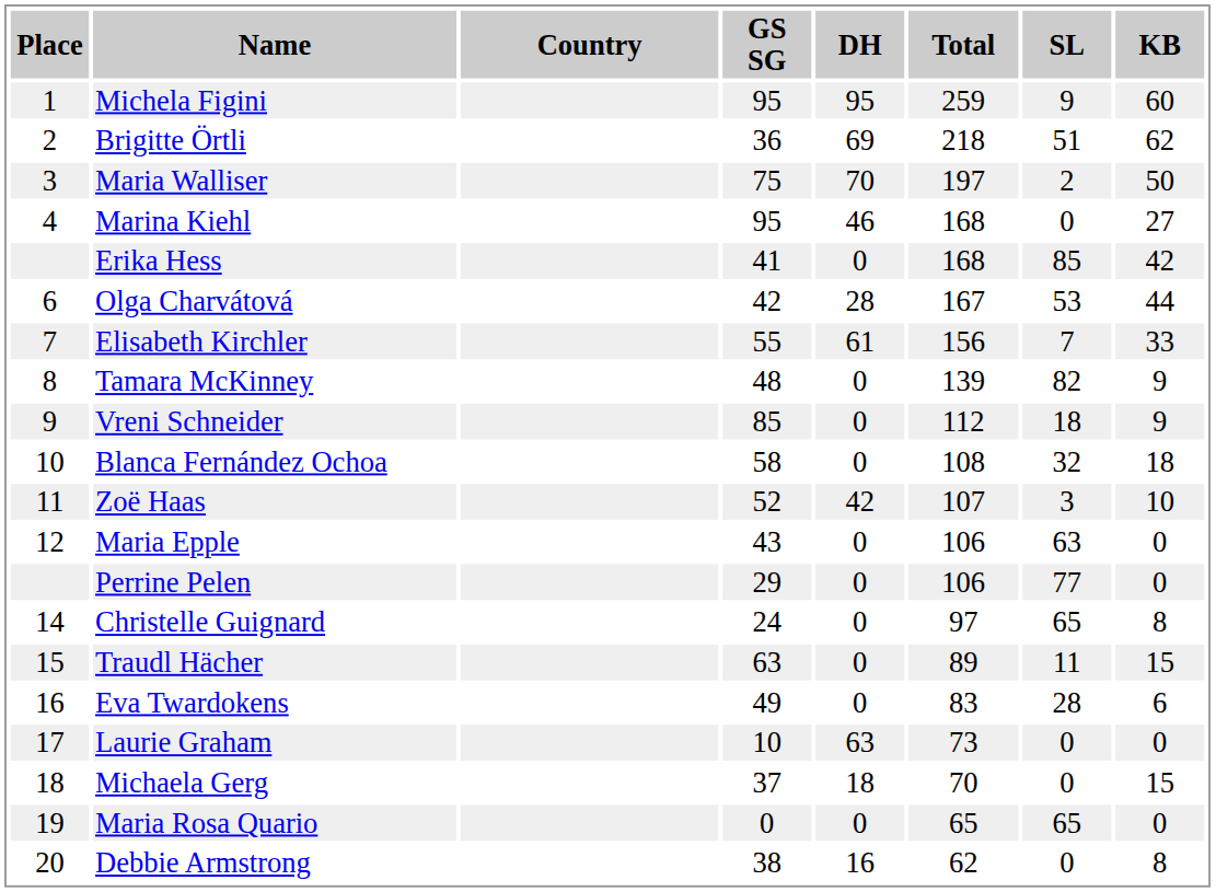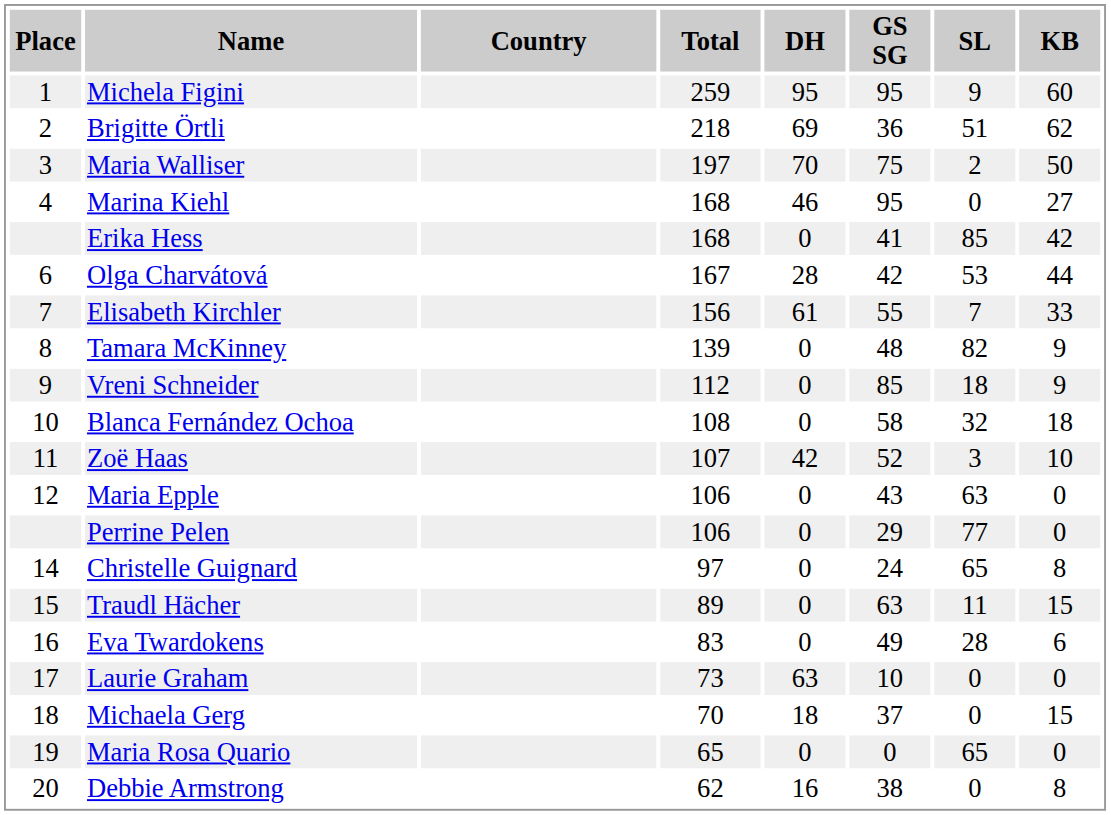 <table border="0" style="border: 1px solid #999; background-color:#FFFFFF; text-align:center; font-size:86%; line-height:15px;">
 <tr align="center" bgcolor="#CCCCCC">
 <th width=35>Place</th>
 <th width=170>Name</th>
 <th width=120>Country</th>
+<th width=50>Total</th>
+<th width=40>DH</th>
 <th width=40>GS<br>SG</th>
-<th width=40>DH</th>
-<th width=50>Total</th>
 <th width=40>SL</th>
 <th width=40>KB</th>
 </tr>
 <tr bgcolor="#EFEFEF">
 <td>1</td>
 <td align="left"><a href='#'>Michela Figini</a></td>
 <td align="left"></td>
+<td>259</td>
 <td>95</td>
 <td>95</td>
-<td>259</td>
 <td>9</td>
 <td>60</td>
 </tr>
 <tr>
 <td>2</td>
 <td align="left"><a href='#'>Brigitte Örtli</a></td>
 <td align="left"></td>
+<td>218</td>
+<td>69</td>
 <td>36</td>
-<td>69</td>
-<td>218</td>
 <td>51</td>
 <td>62</td>
 </tr>
 <tr bgcolor="#EFEFEF">
 <td>3</td>
 <td align="left"><a href='#'>Maria Walliser</a></td>
 <td align="left"></td>
+<td>197</td>
+<td>70</td>
 <td>75</td>
-<td>70</td>
-<td>197</td>
 <td>2</td>
 <td>50</td>
 </tr>
 <tr>
 <td>4</td>
 <td align="left"><a href='#'>Marina Kiehl</a></td>
 <td align="left"></td>
+<td>168</td>
+<td>46</td>
 <td>95</td>
-<td>46</td>
-<td>168</td>
 <td>0</td>
 <td>27</td>
 </tr>
 <tr bgcolor="#EFEFEF">
 <td></td>
 <td align="left"><a href='#'>Erika Hess</a></td>
 <td align="left"></td>
+<td>168</td>
+<td>0</td>
 <td>41</td>
-<td>0</td>
-<td>168</td>
 <td>85</td>
 <td>42</td>
 </tr>
 <tr>
 <td>6</td>
 <td align="left"><a href='#'>Olga Charvátová</a></td>
 <td align="left"></td>
+<td>167</td>
+<td>28</td>
 <td>42</td>
-<td>28</td>
-<td>167</td>
 <td>53</td>
 <td>44</td>
 </tr>
 <tr bgcolor="#EFEFEF">
 <td>7</td>
 <td align="left"><a href='#'>Elisabeth Kirchler</a></td>
 <td align="left"></td>
+<td>156</td>
+<td>61</td>
 <td>55</td>
-<td>61</td>
-<td>156</td>
 <td>7</td>
 <td>33</td>
 </tr>
 <tr>
 <td>8</td>
 <td align="left"><a href='#'>Tamara McKinney</a></td>
 <td align="left"></td>
+<td>139</td>
+<td>0</td>
 <td>48</td>
-<td>0</td>
-<td>139</td>
 <td>82</td>
 <td>9</td>
 </tr>
 <tr bgcolor="#EFEFEF">
 <td>9</td>
 <td align="left"><a href='#'>Vreni Schneider</a></td>
 <td align="left"></td>
+<td>112</td>
+<td>0</td>
 <td>85</td>
-<td>0</td>
-<td>112</td>
 <td>18</td>
 <td>9</td>
 </tr>
 <tr>
 <td>10</td>
 <td align="left"><a href='#'>Blanca Fernández Ochoa</a></td>
 <td align="left"></td>
+<td>108</td>
+<td>0</td>
 <td>58</td>
-<td>0</td>
-<td>108</td>
 <td>32</td>
 <td>18</td>
 </tr>
 <tr bgcolor="#EFEFEF">
 <td>11</td>
 <td align="left"><a href='#'>Zoë Haas</a></td>
 <td align="left"></td>
+<td>107</td>
+<td>42</td>
 <td>52</td>
-<td>42</td>
-<td>107</td>
 <td>3</td>
 <td>10</td>
 </tr>
 <tr>
 <td>12</td>
 <td align="left"><a href='#'>Maria Epple</a></td>
 <td align="left"></td>
+<td>106</td>
+<td>0</td>
 <td>43</td>
-<td>0</td>
-<td>106</td>
 <td>63</td>
 <td>0</td>
 </tr>
 <tr bgcolor="#EFEFEF">
 <td></td>
 <td align="left"><a href='#'>Perrine Pelen</a></td>
 <td align="left"></td>
+<td>106</td>
+<td>0</td>
 <td>29</td>
-<td>0</td>
-<td>106</td>
 <td>77</td>
 <td>0</td>
 </tr>
 <tr>
 <td>14</td>
 <td align="left"><a href='#'>Christelle Guignard</a></td>
 <td align="left"></td>
+<td>97</td>
+<td>0</td>
 <td>24</td>
-<td>0</td>
-<td>97</td>
 <td>65</td>
 <td>8</td>
 </tr>
 <tr bgcolor="#EFEFEF">
 <td>15</td>
 <td align="left"><a href='#'>Traudl Hächer</a></td>
 <td align="left"></td>
+<td>89</td>
+<td>0</td>
 <td>63</td>
-<td>0</td>
-<td>89</td>
 <td>11</td>
 <td>15</td>
 </tr>
 <tr>
 <td>16</td>
 <td align="left"><a href='#'>Eva Twardokens</a></td>
 <td align="left"></td>
+<td>83</td>
+<td>0</td>
 <td>49</td>
-<td>0</td>
-<td>83</td>
 <td>28</td>
 <td>6</td>
 </tr>
 <tr bgcolor="#EFEFEF">
 <td>17</td>
 <td align="left"><a href='#'>Laurie Graham</a></td>
 <td align="left"></td>
+<td>73</td>
+<td>63</td>
 <td>10</td>
-<td>63</td>
-<td>73</td>
 <td>0</td>
 <td>0</td>
 </tr>
 <tr>
 <td>18</td>
 <td align="left"><a href='#'>Michaela Gerg</a></td>
 <td align="left"></td>
+<td>70</td>
+<td>18</td>
 <td>37</td>
-<td>18</td>
-<td>70</td>
 <td>0</td>
 <td>15</td>
 </tr>
 <tr bgcolor="#EFEFEF">
 <td>19</td>
 <td align="left"><a href='#'>Maria Rosa Quario</a></td>
 <td align="left"></td>
+<td>65</td>
 <td>0</td>
 <td>0</td>
-<td>65</td>
 <td>65</td>
 <td>0</td>
 </tr>
 <tr>
 <td>20</td>
 <td align="left"><a href='#'>Debbie Armstrong</a></td>
 <td align="left"></td>
+<td>62</td>
+<td>16</td>
 <td>38</td>
-<td>16</td>
-<td>62</td>
 <td>0</td>
 <td>8</td>
 </tr>
 </table>
